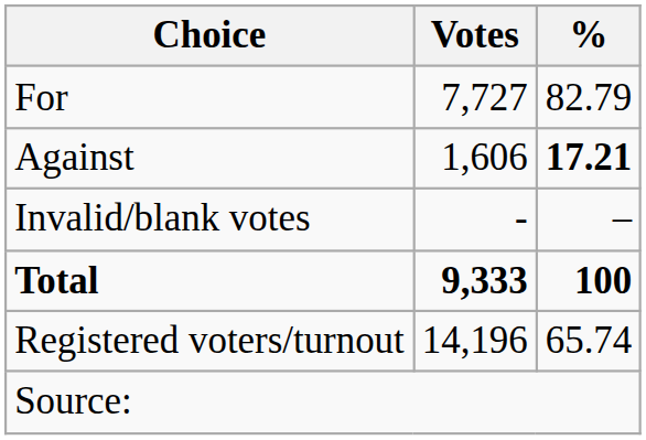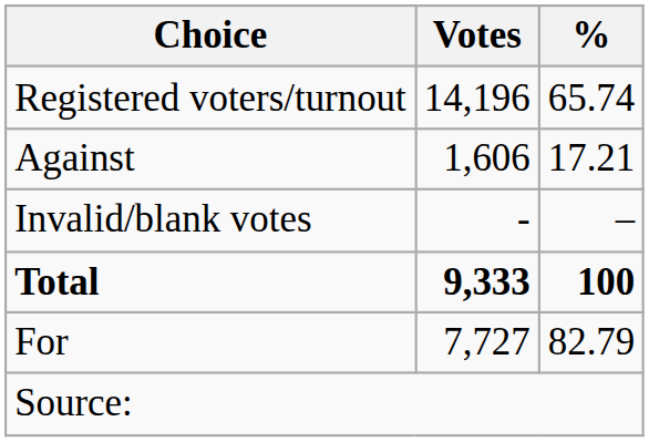 <table class=wikitable style=text-align:right>
 <tr>
 <th>Choice</th>
 <th>Votes</th>
 <th>%</th>
 </tr>
 <tr>
-<td align=left>For</td>
-<td>7,727</td>
-<td>82.79</td>
+<td align=left>Registered voters/turnout</td>
+<td>14,196</td>
+<td>65.74</td>
 </tr>
 <tr>
 <td align=left>Against</td>
 <td>1,606</td>
-<td><strong>17.21</strong></td>
+<td>17.21</td>
 </tr>
 <tr>
 <td align=left>Invalid/blank votes</td>
 <td>-</td>
 <td>–</td>
 </tr>
 <tr>
 <td align=left><strong>Total</strong></td>
 <td><strong>9,333</strong></td>
 <td><strong>100</strong></td>
 </tr>
 <tr>
-<td align=left>Registered voters/turnout</td>
-<td>14,196</td>
-<td>65.74</td>
+<td align=left>For</td>
+<td>7,727</td>
+<td>82.79</td>
 </tr>
 <tr>
 <td colspan=3 align=left>Source: </td>
 </tr>
 </table>
